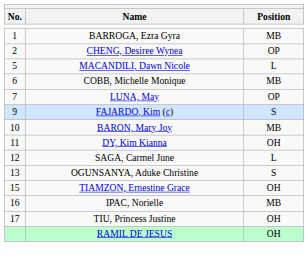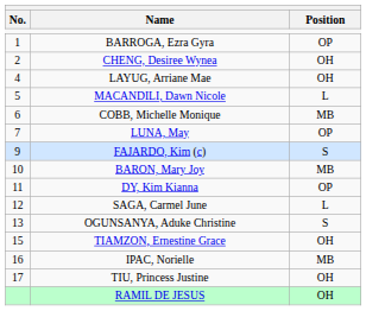 <table class='wikitable mw-collapsible mw-collapsed' style="text-align: center; width: 500px; border: none">
 <tr>
 <th style='text-align: center;' colspan=3></th>
 </tr>
 <tr>
 <th style='width: 7%;'>No.</th>
 <th>Name</th>
 <th style='width: 20%;'>Position</th>
 </tr>
 <tr>
 <td style='border: none;'></td>
 </tr>
 <tr>
 <td>1</td>
 <td>BARROGA, Ezra Gyra</td>
-<td>MB</td>
+<td>OP</td>
 </tr>
 <tr>
 <td>2</td>
 <td><a href='#'>CHENG, Desiree Wynea</a></td>
-<td>OP</td>
+<td>OH</td>
+</tr>
+<tr>
+<td>4</td>
+<td>LAYUG, Arriane Mae</td>
+<td>OH</td>
 </tr>
 <tr>
 <td>5</td>
 <td><a href='#'>MACANDILI, Dawn Nicole</a></td>
 <td>L</td>
 </tr>
 <tr>
 <td>6</td>
 <td>COBB, Michelle Monique</td>
 <td>MB</td>
 </tr>
 <tr>
 <td>7</td>
 <td><a href='#'>LUNA, May</a></td>
 <td>OP</td>
 </tr>
 <tr style="background:#D0E6FF">
 <td>9</td>
 <td><a href='#'>FAJARDO, Kim</a> (<a href='#'>c</a>)</td>
 <td>S</td>
 </tr>
 <tr>
 <td>10</td>
 <td><a href='#'>BARON, Mary Joy</a></td>
 <td>MB</td>
 </tr>
 <tr>
 <td>11</td>
 <td><a href='#'>DY, Kim Kianna</a></td>
-<td>OH</td>
+<td>OP</td>
 </tr>
 <tr>
 <td>12</td>
 <td>SAGA, Carmel June</td>
 <td>L</td>
 </tr>
 <tr>
 <td>13</td>
 <td>OGUNSANYA, Aduke Christine</td>
 <td>S</td>
 </tr>
 <tr>
 <td>15</td>
 <td><a href='#'>TIAMZON, Ernestine Grace</a></td>
 <td>OH</td>
 </tr>
 <tr>
 <td>16</td>
 <td>IPAC, Norielle</td>
 <td>MB</td>
 </tr>
 <tr>
 <td>17</td>
 <td>TIU, Princess Justine</td>
 <td>OH</td>
 </tr>
 <tr style="background:#BBFFCC">
 <td></td>
 <td><a href='#'>RAMIL DE JESUS</a></td>
 <td>OH</td>
 </tr>
 <tr>
 </tr>
 </table>
